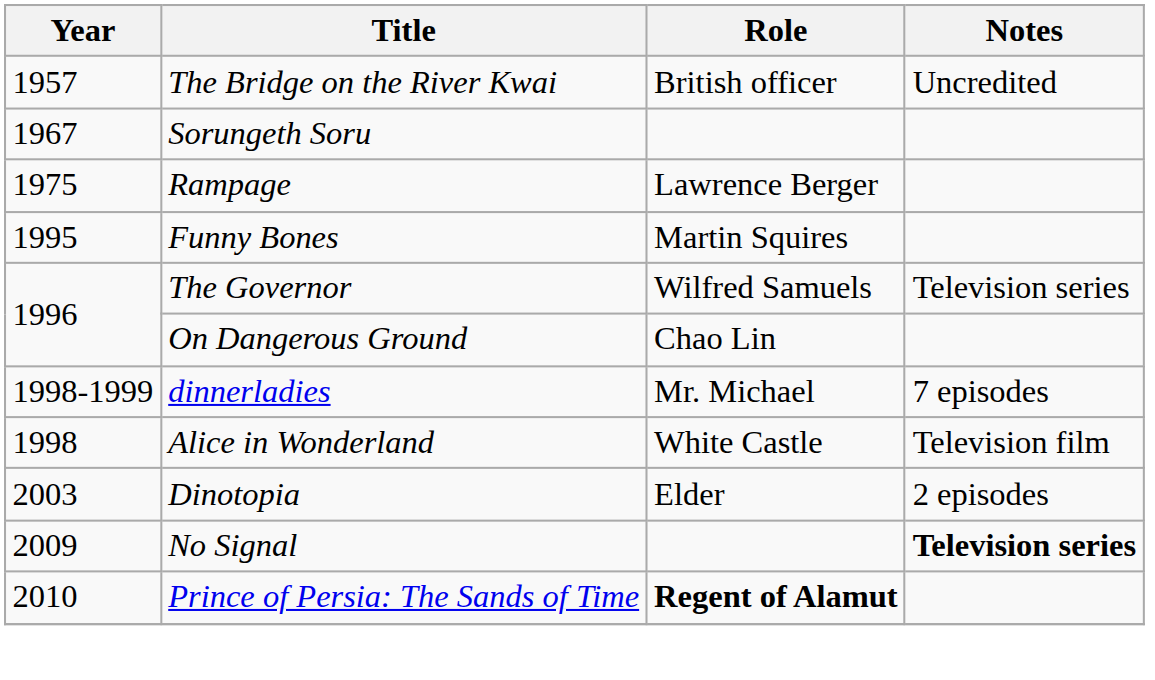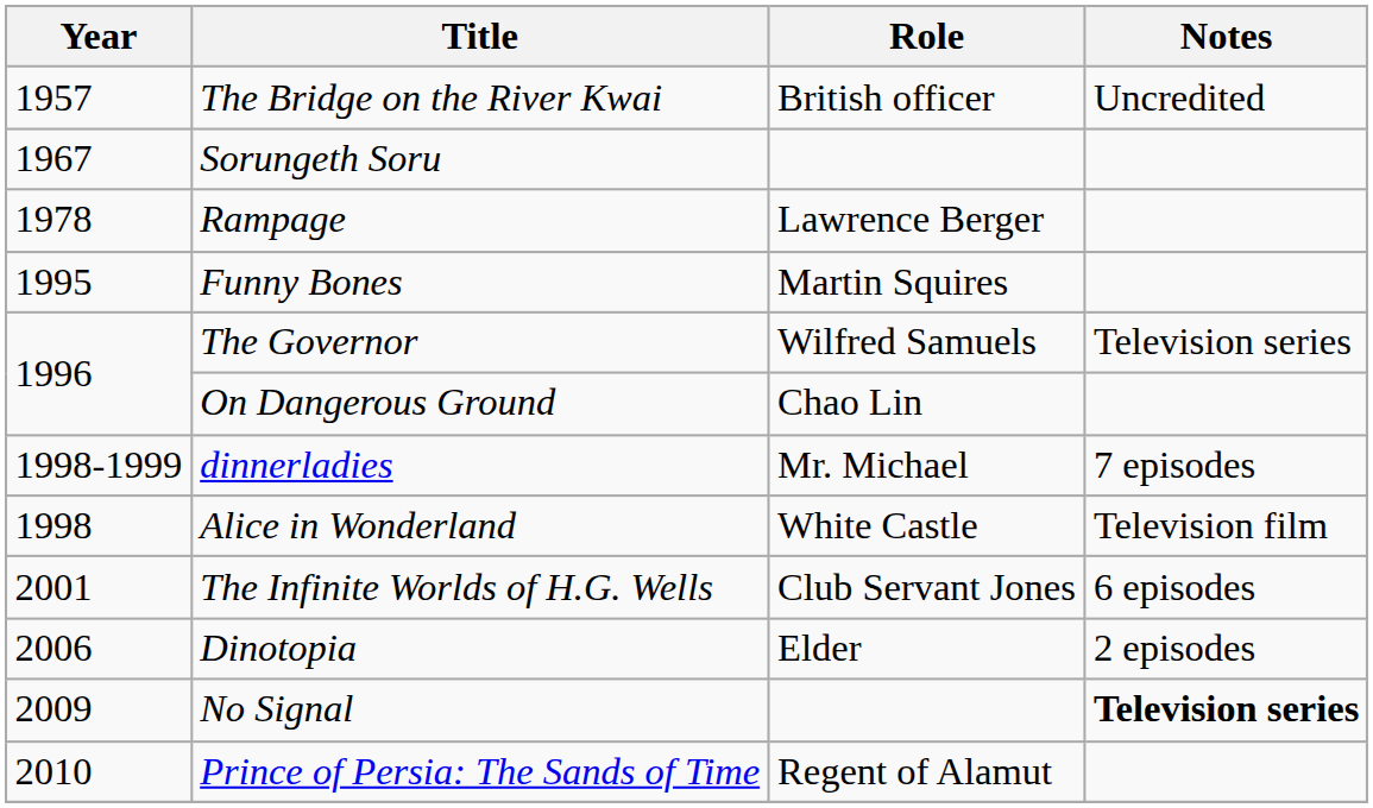 <table class="wikitable">
 <tr>
 <th>Year</th>
 <th>Title</th>
 <th>Role</th>
 <th>Notes</th>
 </tr>
 <tr>
 <td>1957</td>
 <td><em>The Bridge on the River Kwai</em></td>
 <td>British officer</td>
 <td>Uncredited</td>
 </tr>
 <tr>
 <td>1967</td>
 <td><em>Sorungeth Soru</em></td>
 <td></td>
 <td></td>
 </tr>
 <tr>
-<td>1975</td>
+<td>1978</td>
 <td><em>Rampage</em></td>
 <td>Lawrence Berger</td>
 <td></td>
 </tr>
 <tr>
 <td>1995</td>
 <td><em>Funny Bones</em></td>
 <td>Martin Squires</td>
 <td></td>
 </tr>
 <tr>
 <td rowspan="2">1996</td>
 <td><em>The Governor</em></td>
 <td>Wilfred Samuels</td>
 <td>Television series</td>
 </tr>
 <tr>
 <td><em>On Dangerous Ground</em></td>
 <td>Chao Lin</td>
 </tr>
 <tr>
 <td>1998-1999</td>
 <td><em><a href='#'>dinnerladies</a></em></td>
 <td>Mr. Michael</td>
 <td>7 episodes</td>
 </tr>
 <tr>
 <td>1998</td>
 <td><em>Alice in Wonderland</em></td>
 <td>White Castle</td>
 <td>Television film</td>
 </tr>
 <tr>
-<td>2003</td>
+<td>2001</td>
+<td><em>The Infinite Worlds of H.G. Wells</em></td>
+<td>Club Servant Jones</td>
+<td>6 episodes</td>
+</tr>
+<tr>
+<td>2006</td>
 <td><em>Dinotopia</em></td>
 <td>Elder</td>
 <td>2 episodes</td>
 </tr>
 <tr>
 <td>2009</td>
 <td><em>No Signal</em></td>
 <td></td>
 <td><strong>Television series</strong></td>
 </tr>
 <tr>
 <td>2010</td>
 <td><em><a href='#'>Prince of Persia: The Sands of Time</a></em></td>
-<td><strong>Regent of Alamut</strong></td>
+<td>Regent of Alamut</td>
 <td></td>
 </tr>
 <tr>
 </tr>
 </table>
